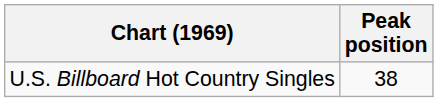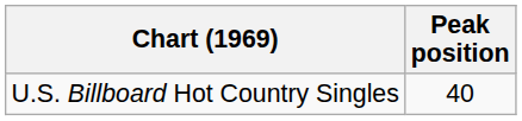 <table class="wikitable sortable">
 <tr>
 <th align="left">Chart (1969)</th>
 <th align="center">Peak<br>position</th>
 </tr>
 <tr>
 <td align="left">U.S. <em>Billboard</em> Hot Country Singles</td>
-<td align="center">38</td>
+<td align="center">40</td>
 </tr>
 </table>
